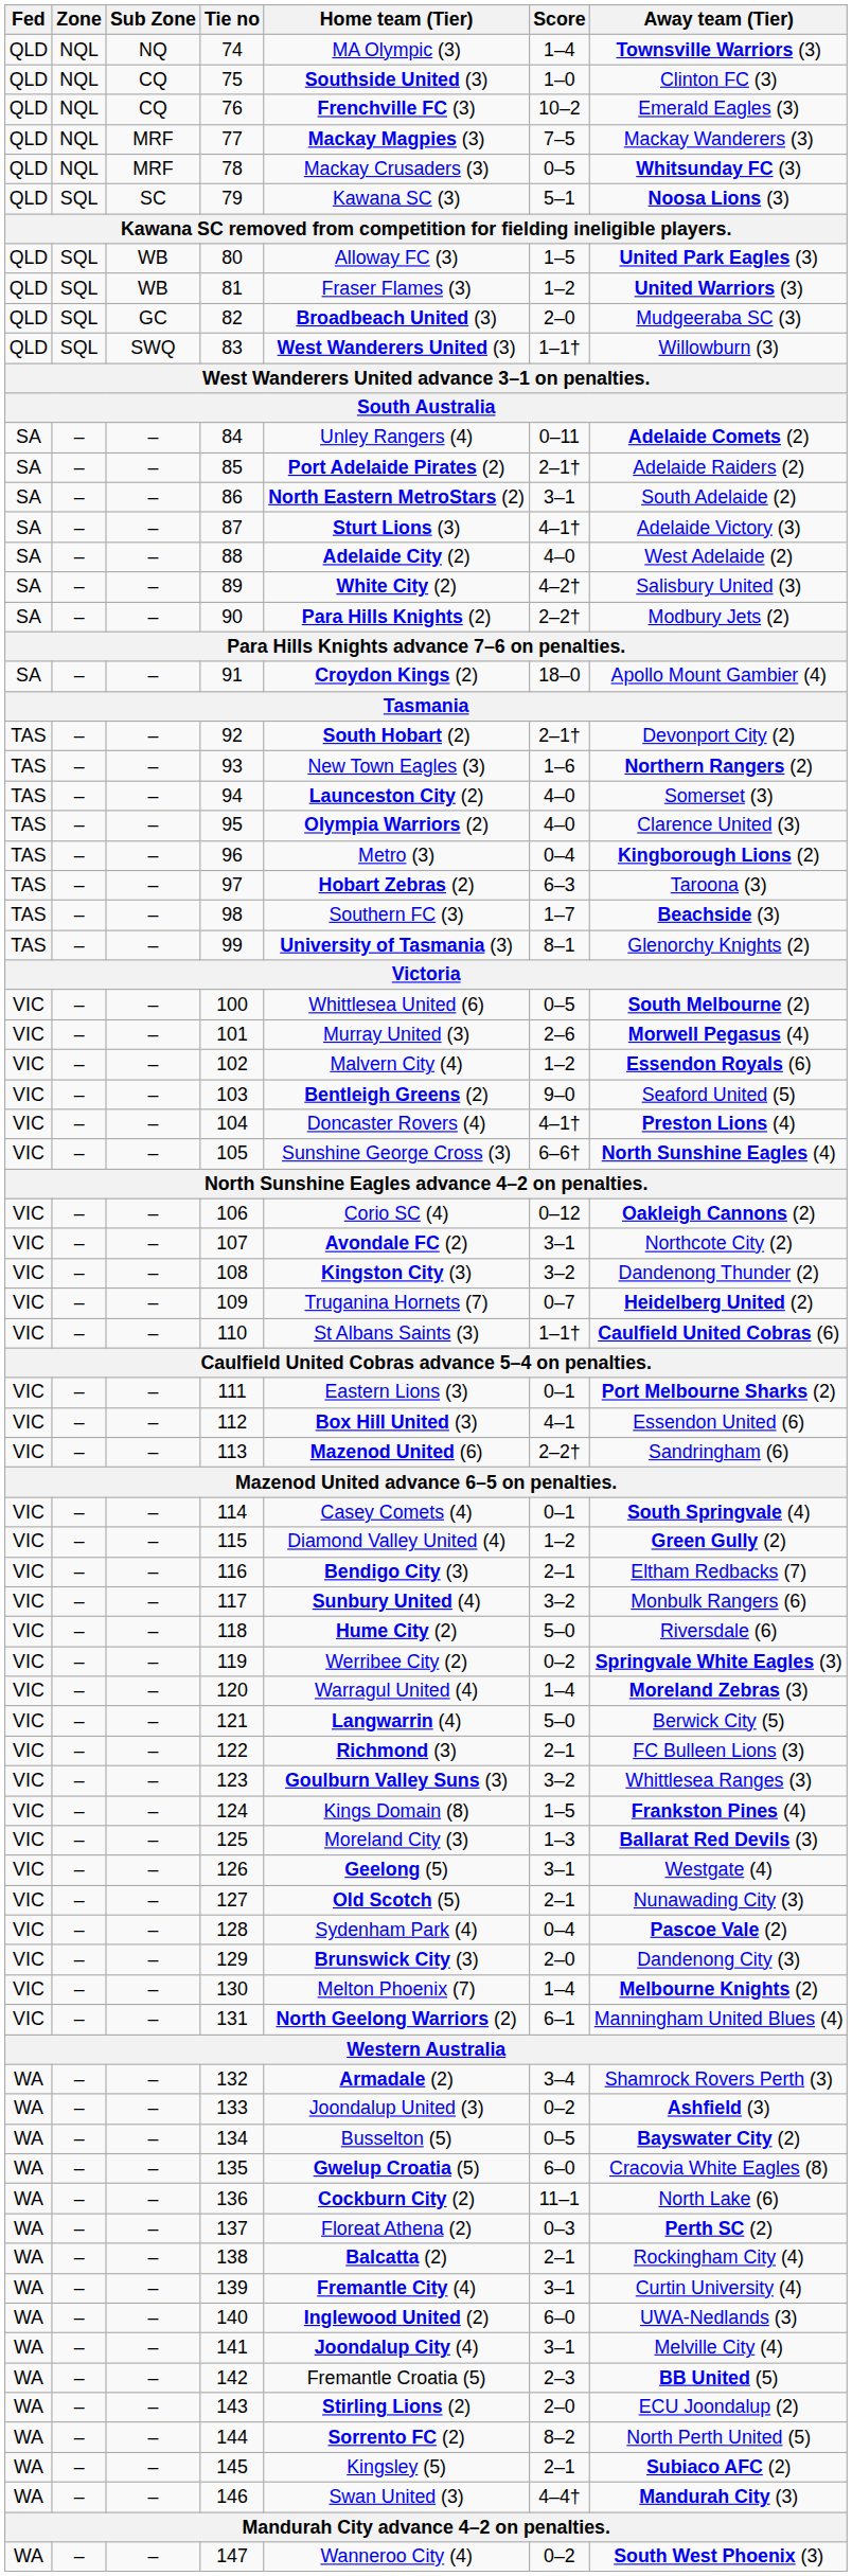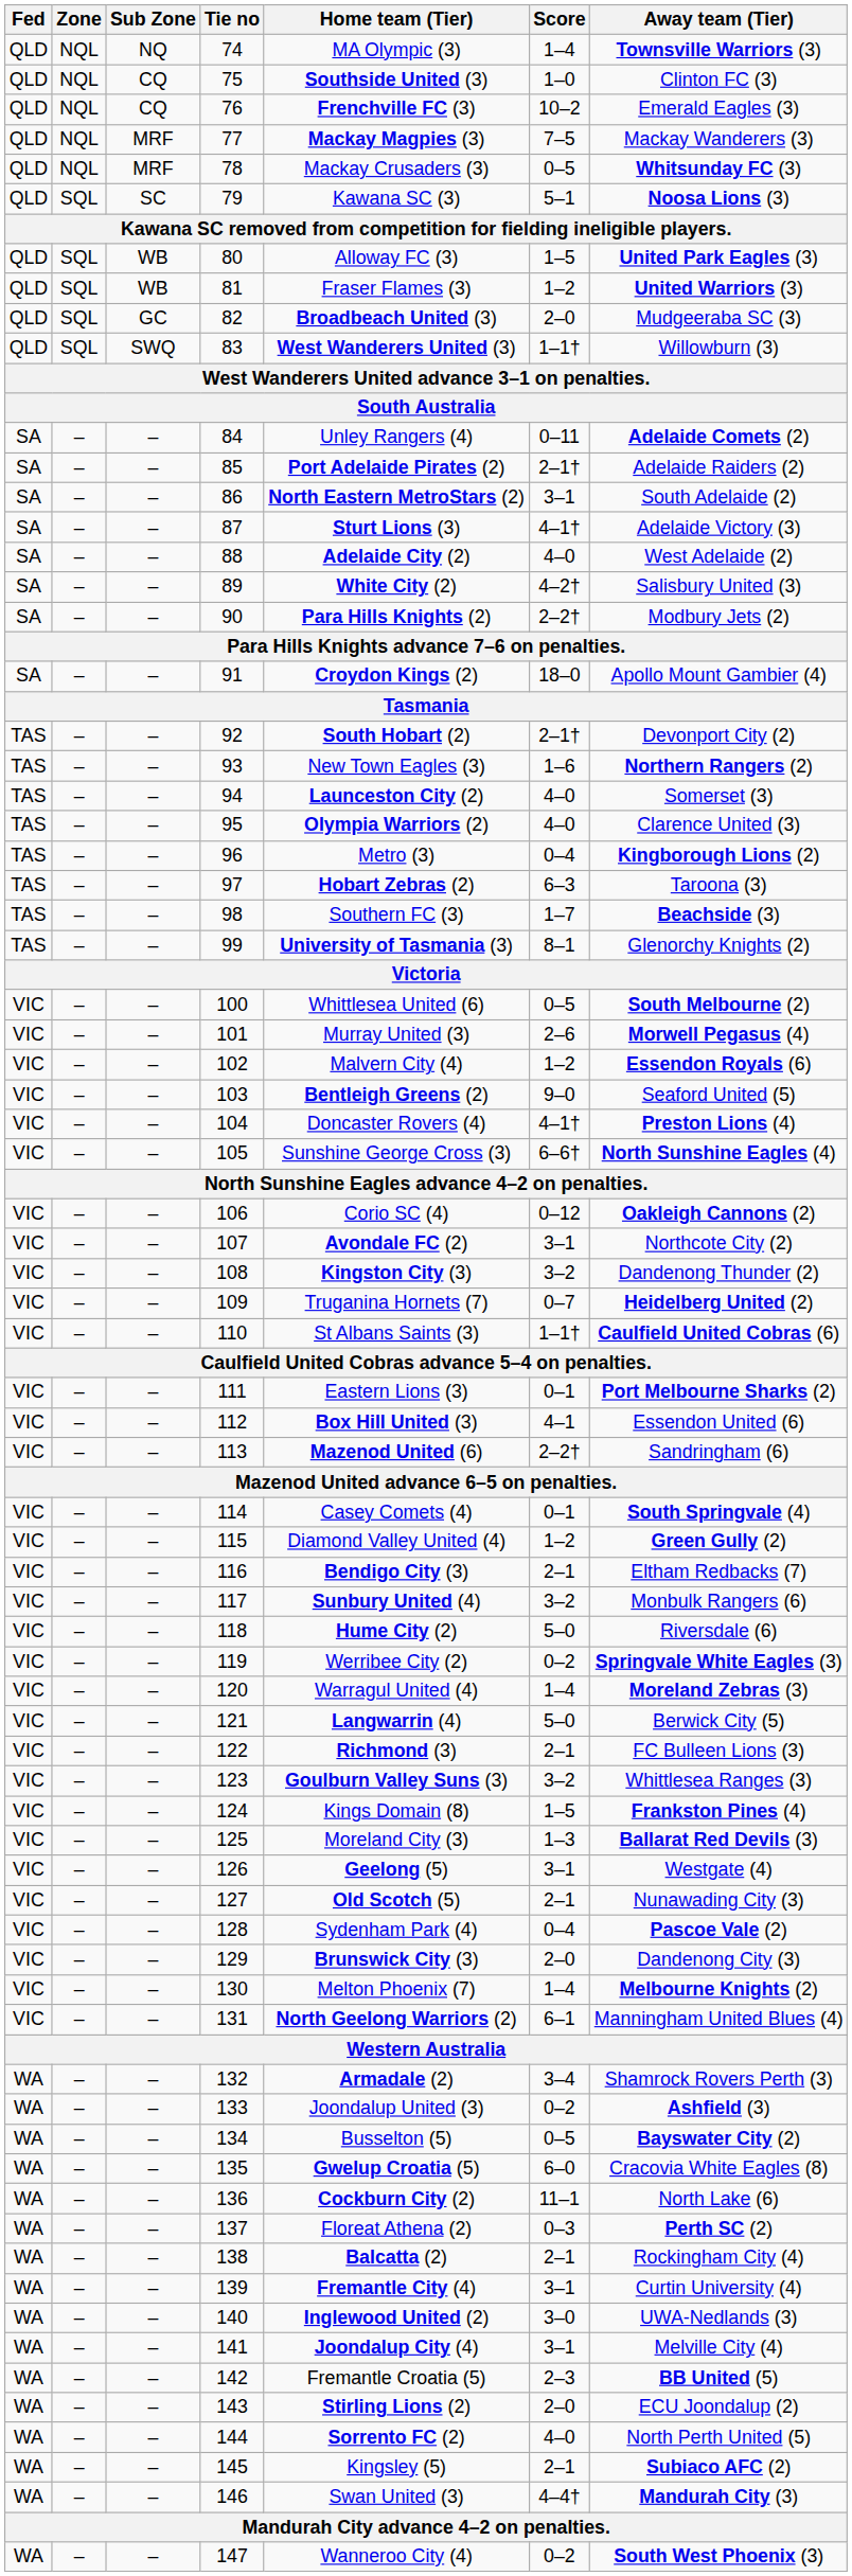 <table class="wikitable" style="text-align:center">
 <tr>
 <th>Fed</th>
 <th>Zone</th>
 <th>Sub Zone</th>
 <th>Tie no</th>
 <th>Home team (Tier)</th>
 <th>Score</th>
 <th>Away team (Tier)</th>
 </tr>
 <tr>
 <td>QLD</td>
 <td>NQL</td>
 <td>NQ</td>
 <td>74</td>
 <td><a href='#'>MA Olympic</a> (3)</td>
 <td>1–4</td>
 <td><strong><a href='#'>Townsville Warriors</a></strong> (3)</td>
 </tr>
 <tr>
 <td>QLD</td>
 <td>NQL</td>
 <td>CQ</td>
 <td>75</td>
 <td><strong><a href='#'>Southside United</a></strong> (3)</td>
 <td>1–0</td>
 <td><a href='#'>Clinton FC</a> (3)</td>
 </tr>
 <tr>
 <td>QLD</td>
 <td>NQL</td>
 <td>CQ</td>
 <td>76</td>
 <td><strong><a href='#'>Frenchville FC</a></strong> (3)</td>
 <td>10–2</td>
 <td><a href='#'>Emerald Eagles</a> (3)</td>
 </tr>
 <tr>
 <td>QLD</td>
 <td>NQL</td>
 <td>MRF</td>
 <td>77</td>
 <td><strong><a href='#'>Mackay Magpies</a></strong> (3)</td>
 <td>7–5</td>
 <td><a href='#'>Mackay Wanderers</a> (3)</td>
 </tr>
 <tr>
 <td>QLD</td>
 <td>NQL</td>
 <td>MRF</td>
 <td>78</td>
 <td><a href='#'>Mackay Crusaders</a> (3)</td>
 <td>0–5</td>
 <td><strong><a href='#'>Whitsunday FC</a></strong> (3)</td>
 </tr>
 <tr>
 <td>QLD</td>
 <td>SQL</td>
 <td>SC</td>
 <td>79</td>
 <td><a href='#'>Kawana SC</a> (3)</td>
 <td>5–1</td>
 <td><strong><a href='#'>Noosa Lions</a></strong> (3)</td>
 </tr>
 <tr>
 <th colspan=7>Kawana SC removed from competition for fielding ineligible players.</th>
 </tr>
 <tr>
 <td>QLD</td>
 <td>SQL</td>
 <td>WB</td>
 <td>80</td>
 <td><a href='#'>Alloway FC</a> (3)</td>
 <td>1–5</td>
 <td><strong><a href='#'>United Park Eagles</a></strong> (3)</td>
 </tr>
 <tr>
 <td>QLD</td>
 <td>SQL</td>
 <td>WB</td>
 <td>81</td>
 <td><a href='#'>Fraser Flames</a> (3)</td>
 <td>1–2</td>
 <td><strong><a href='#'>United Warriors</a></strong> (3)</td>
 </tr>
 <tr>
 <td>QLD</td>
 <td>SQL</td>
 <td>GC</td>
 <td>82</td>
 <td><strong><a href='#'>Broadbeach United</a></strong> (3)</td>
 <td>2–0</td>
 <td><a href='#'>Mudgeeraba SC</a> (3)</td>
 </tr>
 <tr>
 <td>QLD</td>
 <td>SQL</td>
 <td>SWQ</td>
 <td>83</td>
 <td><strong><a href='#'>West Wanderers United</a></strong> (3)</td>
 <td>1–1†</td>
 <td><a href='#'>Willowburn</a> (3)</td>
 </tr>
 <tr>
 <th colspan=7>West Wanderers United advance 3–1 on penalties.</th>
 </tr>
 <tr>
 <th colspan=7><a href='#'>South Australia</a></th>
 </tr>
 <tr>
 <td>SA</td>
 <td>–</td>
 <td>–</td>
 <td>84</td>
 <td><a href='#'>Unley Rangers</a> (4)</td>
 <td>0–11</td>
 <td><strong><a href='#'>Adelaide Comets</a></strong> (2)</td>
 </tr>
 <tr>
 <td>SA</td>
 <td>–</td>
 <td>–</td>
 <td>85</td>
 <td><strong><a href='#'>Port Adelaide Pirates</a></strong> (2)</td>
 <td>2–1†</td>
 <td><a href='#'>Adelaide Raiders</a> (2)</td>
 </tr>
 <tr>
 <td>SA</td>
 <td>–</td>
 <td>–</td>
 <td>86</td>
 <td><strong><a href='#'>North Eastern MetroStars</a></strong> (2)</td>
 <td>3–1</td>
 <td><a href='#'>South Adelaide</a> (2)</td>
 </tr>
 <tr>
 <td>SA</td>
 <td>–</td>
 <td>–</td>
 <td>87</td>
 <td><strong><a href='#'>Sturt Lions</a></strong> (3)</td>
 <td>4–1†</td>
 <td><a href='#'>Adelaide Victory</a> (3)</td>
 </tr>
 <tr>
 <td>SA</td>
 <td>–</td>
 <td>–</td>
 <td>88</td>
 <td><strong><a href='#'>Adelaide City</a></strong> (2)</td>
 <td>4–0</td>
 <td><a href='#'>West Adelaide</a> (2)</td>
 </tr>
 <tr>
 <td>SA</td>
 <td>–</td>
 <td>–</td>
 <td>89</td>
 <td><strong><a href='#'>White City</a></strong> (2)</td>
 <td>4–2†</td>
 <td><a href='#'>Salisbury United</a> (3)</td>
 </tr>
 <tr>
 <td>SA</td>
 <td>–</td>
 <td>–</td>
 <td>90</td>
 <td><strong><a href='#'>Para Hills Knights</a></strong> (2)</td>
 <td>2–2†</td>
 <td><a href='#'>Modbury Jets</a> (2)</td>
 </tr>
 <tr>
 <th colspan=7>Para Hills Knights advance 7–6 on penalties.</th>
 </tr>
 <tr>
 <td>SA</td>
 <td>–</td>
 <td>–</td>
 <td>91</td>
 <td><strong><a href='#'>Croydon Kings</a></strong> (2)</td>
 <td>18–0</td>
 <td><a href='#'>Apollo Mount Gambier</a> (4)</td>
 </tr>
 <tr>
 <th colspan=7><a href='#'>Tasmania</a></th>
 </tr>
 <tr>
 <td>TAS</td>
 <td>–</td>
 <td>–</td>
 <td>92</td>
 <td><strong><a href='#'>South Hobart</a></strong> (2)</td>
 <td>2–1†</td>
 <td><a href='#'>Devonport City</a> (2)</td>
 </tr>
 <tr>
 <td>TAS</td>
 <td>–</td>
 <td>–</td>
 <td>93</td>
 <td><a href='#'>New Town Eagles</a> (3)</td>
 <td>1–6</td>
 <td><strong><a href='#'>Northern Rangers</a></strong> (2)</td>
 </tr>
 <tr>
 <td>TAS</td>
 <td>–</td>
 <td>–</td>
 <td>94</td>
 <td><strong><a href='#'>Launceston City</a></strong> (2)</td>
 <td>4–0</td>
 <td><a href='#'>Somerset</a> (3)</td>
 </tr>
 <tr>
 <td>TAS</td>
 <td>–</td>
 <td>–</td>
 <td>95</td>
 <td><strong><a href='#'>Olympia Warriors</a></strong> (2)</td>
 <td>4–0</td>
 <td><a href='#'>Clarence United</a> (3)</td>
 </tr>
 <tr>
 <td>TAS</td>
 <td>–</td>
 <td>–</td>
 <td>96</td>
 <td><a href='#'>Metro</a> (3)</td>
 <td>0–4</td>
 <td><strong><a href='#'>Kingborough Lions</a></strong> (2)</td>
 </tr>
 <tr>
 <td>TAS</td>
 <td>–</td>
 <td>–</td>
 <td>97</td>
 <td><strong><a href='#'>Hobart Zebras</a></strong> (2)</td>
 <td>6–3</td>
 <td><a href='#'>Taroona</a> (3)</td>
 </tr>
 <tr>
 <td>TAS</td>
 <td>–</td>
 <td>–</td>
 <td>98</td>
 <td><a href='#'>Southern FC</a> (3)</td>
 <td>1–7</td>
 <td><strong><a href='#'>Beachside</a></strong> (3)</td>
 </tr>
 <tr>
 <td>TAS</td>
 <td>–</td>
 <td>–</td>
 <td>99</td>
 <td><strong><a href='#'>University of Tasmania</a></strong> (3)</td>
 <td>8–1</td>
 <td><a href='#'>Glenorchy Knights</a> (2)</td>
 </tr>
 <tr>
 <th colspan=7><a href='#'>Victoria</a></th>
 </tr>
 <tr>
 <td>VIC</td>
 <td>–</td>
 <td>–</td>
 <td>100</td>
 <td><a href='#'>Whittlesea United</a> (6)</td>
 <td>0–5</td>
 <td><strong><a href='#'>South Melbourne</a></strong> (2)</td>
 </tr>
 <tr>
 <td>VIC</td>
 <td>–</td>
 <td>–</td>
 <td>101</td>
 <td><a href='#'>Murray United</a> (3)</td>
 <td>2–6</td>
 <td><strong><a href='#'>Morwell Pegasus</a></strong> (4)</td>
 </tr>
 <tr>
 <td>VIC</td>
 <td>–</td>
 <td>–</td>
 <td>102</td>
 <td><a href='#'>Malvern City</a> (4)</td>
 <td>1–2</td>
 <td><strong><a href='#'>Essendon Royals</a></strong> (6)</td>
 </tr>
 <tr>
 <td>VIC</td>
 <td>–</td>
 <td>–</td>
 <td>103</td>
 <td><strong><a href='#'>Bentleigh Greens</a></strong> (2)</td>
 <td>9–0</td>
 <td><a href='#'>Seaford United</a> (5)</td>
 </tr>
 <tr>
 <td>VIC</td>
 <td>–</td>
 <td>–</td>
 <td>104</td>
 <td><a href='#'>Doncaster Rovers</a> (4)</td>
 <td>4–1†</td>
 <td><strong><a href='#'>Preston Lions</a></strong> (4)</td>
 </tr>
 <tr>
 <td>VIC</td>
 <td>–</td>
 <td>–</td>
 <td>105</td>
 <td><a href='#'>Sunshine George Cross</a> (3)</td>
 <td>6–6†</td>
 <td><strong><a href='#'>North Sunshine Eagles</a></strong> (4)</td>
 </tr>
 <tr>
 <th colspan=7>North Sunshine Eagles advance 4–2 on penalties.</th>
 </tr>
 <tr>
 <td>VIC</td>
 <td>–</td>
 <td>–</td>
 <td>106</td>
 <td><a href='#'>Corio SC</a> (4)</td>
 <td>0–12</td>
 <td><strong><a href='#'>Oakleigh Cannons</a></strong> (2)</td>
 </tr>
 <tr>
 <td>VIC</td>
 <td>–</td>
 <td>–</td>
 <td>107</td>
 <td><strong><a href='#'>Avondale FC</a></strong> (2)</td>
 <td>3–1</td>
 <td><a href='#'>Northcote City</a> (2)</td>
 </tr>
 <tr>
 <td>VIC</td>
 <td>–</td>
 <td>–</td>
 <td>108</td>
 <td><strong><a href='#'>Kingston City</a></strong> (3)</td>
 <td>3–2</td>
 <td><a href='#'>Dandenong Thunder</a> (2)</td>
 </tr>
 <tr>
 <td>VIC</td>
 <td>–</td>
 <td>–</td>
 <td>109</td>
 <td><a href='#'>Truganina Hornets</a> (7)</td>
 <td>0–7</td>
 <td><strong><a href='#'>Heidelberg United</a></strong> (2)</td>
 </tr>
 <tr>
 <td>VIC</td>
 <td>–</td>
 <td>–</td>
 <td>110</td>
 <td><a href='#'>St Albans Saints</a> (3)</td>
 <td>1–1†</td>
 <td><strong><a href='#'>Caulfield United Cobras</a></strong> (6)</td>
 </tr>
 <tr>
 <th colspan=7>Caulfield United Cobras advance 5–4 on penalties.</th>
 </tr>
 <tr>
 <td>VIC</td>
 <td>–</td>
 <td>–</td>
 <td>111</td>
 <td><a href='#'>Eastern Lions</a> (3)</td>
 <td>0–1</td>
 <td><strong><a href='#'>Port Melbourne Sharks</a></strong> (2)</td>
 </tr>
 <tr>
 <td>VIC</td>
 <td>–</td>
 <td>–</td>
 <td>112</td>
 <td><strong><a href='#'>Box Hill United</a></strong> (3)</td>
 <td>4–1</td>
 <td><a href='#'>Essendon United</a> (6)</td>
 </tr>
 <tr>
 <td>VIC</td>
 <td>–</td>
 <td>–</td>
 <td>113</td>
 <td><strong><a href='#'>Mazenod United</a></strong> (6)</td>
 <td>2–2†</td>
 <td><a href='#'>Sandringham</a> (6)</td>
 </tr>
 <tr>
 <th colspan=7>Mazenod United advance 6–5 on penalties.</th>
 </tr>
 <tr>
 <td>VIC</td>
 <td>–</td>
 <td>–</td>
 <td>114</td>
 <td><a href='#'>Casey Comets</a> (4)</td>
 <td>0–1</td>
 <td><strong><a href='#'>South Springvale</a></strong> (4)</td>
 </tr>
 <tr>
 <td>VIC</td>
 <td>–</td>
 <td>–</td>
 <td>115</td>
 <td><a href='#'>Diamond Valley United</a> (4)</td>
 <td>1–2</td>
 <td><strong><a href='#'>Green Gully</a></strong> (2)</td>
 </tr>
 <tr>
 <td>VIC</td>
 <td>–</td>
 <td>–</td>
 <td>116</td>
 <td><strong><a href='#'>Bendigo City</a></strong> (3)</td>
 <td>2–1</td>
 <td><a href='#'>Eltham Redbacks</a> (7)</td>
 </tr>
 <tr>
 <td>VIC</td>
 <td>–</td>
 <td>–</td>
 <td>117</td>
 <td><strong><a href='#'>Sunbury United</a></strong> (4)</td>
 <td>3–2</td>
 <td><a href='#'>Monbulk Rangers</a> (6)</td>
 </tr>
 <tr>
 <td>VIC</td>
 <td>–</td>
 <td>–</td>
 <td>118</td>
 <td><strong><a href='#'>Hume City</a></strong> (2)</td>
 <td>5–0</td>
 <td><a href='#'>Riversdale</a> (6)</td>
 </tr>
 <tr>
 <td>VIC</td>
 <td>–</td>
 <td>–</td>
 <td>119</td>
 <td><a href='#'>Werribee City</a> (2)</td>
 <td>0–2</td>
 <td><strong><a href='#'>Springvale White Eagles</a></strong> (3)</td>
 </tr>
 <tr>
 <td>VIC</td>
 <td>–</td>
 <td>–</td>
 <td>120</td>
 <td><a href='#'>Warragul United</a> (4)</td>
 <td>1–4</td>
 <td><strong><a href='#'>Moreland Zebras</a></strong> (3)</td>
 </tr>
 <tr>
 <td>VIC</td>
 <td>–</td>
 <td>–</td>
 <td>121</td>
 <td><strong><a href='#'>Langwarrin</a></strong> (4)</td>
 <td>5–0</td>
 <td><a href='#'>Berwick City</a> (5)</td>
 </tr>
 <tr>
 <td>VIC</td>
 <td>–</td>
 <td>–</td>
 <td>122</td>
 <td><strong><a href='#'>Richmond</a></strong> (3)</td>
 <td>2–1</td>
 <td><a href='#'>FC Bulleen Lions</a> (3)</td>
 </tr>
 <tr>
 <td>VIC</td>
 <td>–</td>
 <td>–</td>
 <td>123</td>
 <td><strong><a href='#'>Goulburn Valley Suns</a></strong> (3)</td>
 <td>3–2</td>
 <td><a href='#'>Whittlesea Ranges</a> (3)</td>
 </tr>
 <tr>
 <td>VIC</td>
 <td>–</td>
 <td>–</td>
 <td>124</td>
 <td><a href='#'>Kings Domain</a> (8)</td>
 <td>1–5</td>
 <td><strong><a href='#'>Frankston Pines</a></strong> (4)</td>
 </tr>
 <tr>
 <td>VIC</td>
 <td>–</td>
 <td>–</td>
 <td>125</td>
 <td><a href='#'>Moreland City</a> (3)</td>
 <td>1–3</td>
 <td><strong><a href='#'>Ballarat Red Devils</a></strong> (3)</td>
 </tr>
 <tr>
 <td>VIC</td>
 <td>–</td>
 <td>–</td>
 <td>126</td>
 <td><strong><a href='#'>Geelong</a></strong> (5)</td>
 <td>3–1</td>
 <td><a href='#'>Westgate</a> (4)</td>
 </tr>
 <tr>
 <td>VIC</td>
 <td>–</td>
 <td>–</td>
 <td>127</td>
 <td><strong><a href='#'>Old Scotch</a></strong> (5)</td>
 <td>2–1</td>
 <td><a href='#'>Nunawading City</a> (3)</td>
 </tr>
 <tr>
 <td>VIC</td>
 <td>–</td>
 <td>–</td>
 <td>128</td>
 <td><a href='#'>Sydenham Park</a> (4)</td>
 <td>0–4</td>
 <td><strong><a href='#'>Pascoe Vale</a></strong> (2)</td>
 </tr>
 <tr>
 <td>VIC</td>
 <td>–</td>
 <td>–</td>
 <td>129</td>
 <td><strong><a href='#'>Brunswick City</a></strong> (3)</td>
 <td>2–0</td>
 <td><a href='#'>Dandenong City</a> (3)</td>
 </tr>
 <tr>
 <td>VIC</td>
 <td>–</td>
 <td>–</td>
 <td>130</td>
 <td><a href='#'>Melton Phoenix</a> (7)</td>
 <td>1–4</td>
 <td><strong><a href='#'>Melbourne Knights</a></strong> (2)</td>
 </tr>
 <tr>
 <td>VIC</td>
 <td>–</td>
 <td>–</td>
 <td>131</td>
 <td><strong><a href='#'>North Geelong Warriors</a></strong> (2)</td>
 <td>6–1</td>
 <td><a href='#'>Manningham United Blues</a> (4)</td>
 </tr>
 <tr>
 <th colspan=7><a href='#'>Western Australia</a></th>
 </tr>
 <tr>
 <td>WA</td>
 <td>–</td>
 <td>–</td>
 <td>132</td>
 <td><strong><a href='#'>Armadale</a></strong> (2)</td>
 <td>3–4</td>
 <td><a href='#'>Shamrock Rovers Perth</a> (3)</td>
 </tr>
 <tr>
 <td>WA</td>
 <td>–</td>
 <td>–</td>
 <td>133</td>
 <td><a href='#'>Joondalup United</a> (3)</td>
 <td>0–2</td>
 <td><strong><a href='#'>Ashfield</a></strong> (3)</td>
 </tr>
 <tr>
 <td>WA</td>
 <td>–</td>
 <td>–</td>
 <td>134</td>
 <td><a href='#'>Busselton</a> (5)</td>
 <td>0–5</td>
 <td><strong><a href='#'>Bayswater City</a></strong> (2)</td>
 </tr>
 <tr>
 <td>WA</td>
 <td>–</td>
 <td>–</td>
 <td>135</td>
 <td><strong><a href='#'>Gwelup Croatia</a></strong> (5)</td>
 <td>6–0</td>
 <td><a href='#'>Cracovia White Eagles</a> (8)</td>
 </tr>
 <tr>
 <td>WA</td>
 <td>–</td>
 <td>–</td>
 <td>136</td>
 <td><strong><a href='#'>Cockburn City</a></strong> (2)</td>
 <td>11–1</td>
 <td><a href='#'>North Lake</a> (6)</td>
 </tr>
 <tr>
 <td>WA</td>
 <td>–</td>
 <td>–</td>
 <td>137</td>
 <td><a href='#'>Floreat Athena</a> (2)</td>
 <td>0–3</td>
 <td><strong><a href='#'>Perth SC</a></strong> (2)</td>
 </tr>
 <tr>
 <td>WA</td>
 <td>–</td>
 <td>–</td>
 <td>138</td>
 <td><strong><a href='#'>Balcatta</a></strong> (2)</td>
 <td>2–1</td>
 <td><a href='#'>Rockingham City</a> (4)</td>
 </tr>
 <tr>
 <td>WA</td>
 <td>–</td>
 <td>–</td>
 <td>139</td>
 <td><strong><a href='#'>Fremantle City</a></strong> (4)</td>
 <td>3–1</td>
 <td><a href='#'>Curtin University</a> (4)</td>
 </tr>
 <tr>
 <td>WA</td>
 <td>–</td>
 <td>–</td>
 <td>140</td>
 <td><strong><a href='#'>Inglewood United</a></strong> (2)</td>
-<td>6–0</td>
+<td>3–0</td>
 <td><a href='#'>UWA-Nedlands</a> (3)</td>
 </tr>
 <tr>
 <td>WA</td>
 <td>–</td>
 <td>–</td>
 <td>141</td>
 <td><strong><a href='#'>Joondalup City</a></strong> (4)</td>
 <td>3–1</td>
 <td><a href='#'>Melville City</a> (4)</td>
 </tr>
 <tr>
 <td>WA</td>
 <td>–</td>
 <td>–</td>
 <td>142</td>
 <td>Fremantle Croatia (5)</td>
 <td>2–3</td>
 <td><strong><a href='#'>BB United</a></strong> (5)</td>
 </tr>
 <tr>
 <td>WA</td>
 <td>–</td>
 <td>–</td>
 <td>143</td>
 <td><strong><a href='#'>Stirling Lions</a></strong> (2)</td>
 <td>2–0</td>
 <td><a href='#'>ECU Joondalup</a> (2)</td>
 </tr>
 <tr>
 <td>WA</td>
 <td>–</td>
 <td>–</td>
 <td>144</td>
 <td><strong><a href='#'>Sorrento FC</a></strong> (2)</td>
-<td>8–2</td>
+<td>4–0</td>
 <td><a href='#'>North Perth United</a> (5)</td>
 </tr>
 <tr>
 <td>WA</td>
 <td>–</td>
 <td>–</td>
 <td>145</td>
 <td><a href='#'>Kingsley</a> (5)</td>
 <td>2–1</td>
 <td><strong><a href='#'>Subiaco AFC</a></strong> (2)</td>
 </tr>
 <tr>
 <td>WA</td>
 <td>–</td>
 <td>–</td>
 <td>146</td>
 <td><a href='#'>Swan United</a> (3)</td>
 <td>4–4†</td>
 <td><strong><a href='#'>Mandurah City</a></strong> (3)</td>
 </tr>
 <tr>
 <th colspan=7>Mandurah City advance 4–2 on penalties.</th>
 </tr>
 <tr>
 <td>WA</td>
 <td>–</td>
 <td>–</td>
 <td>147</td>
 <td><a href='#'>Wanneroo City</a> (4)</td>
 <td>0–2</td>
 <td><strong><a href='#'>South West Phoenix</a></strong> (3)</td>
 </tr>
 </table>
